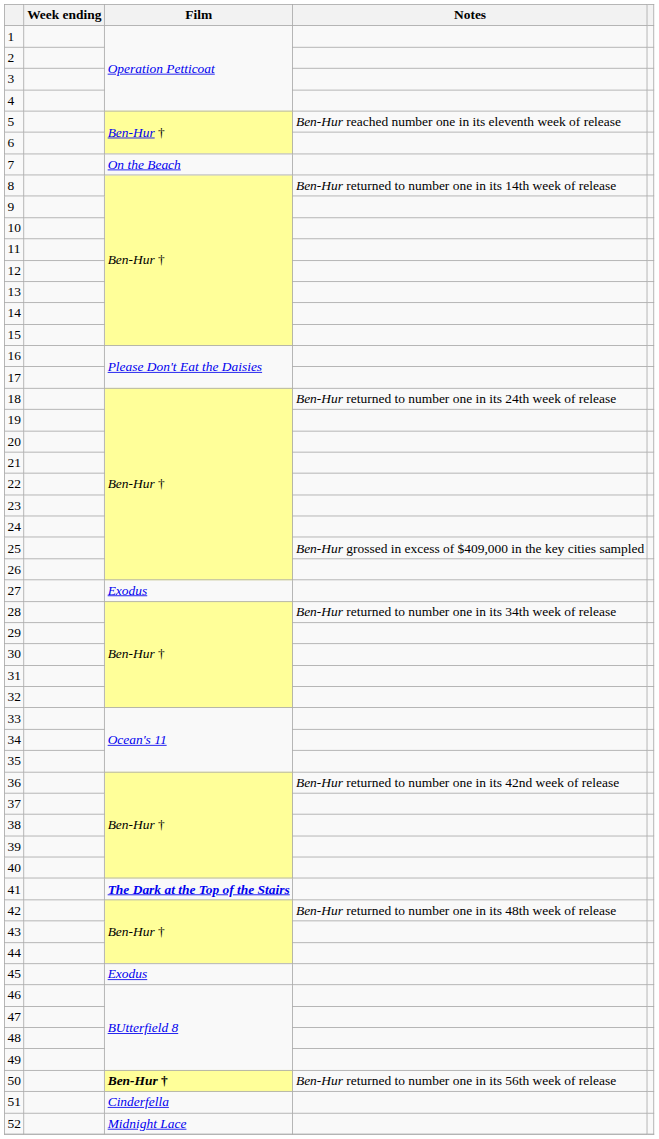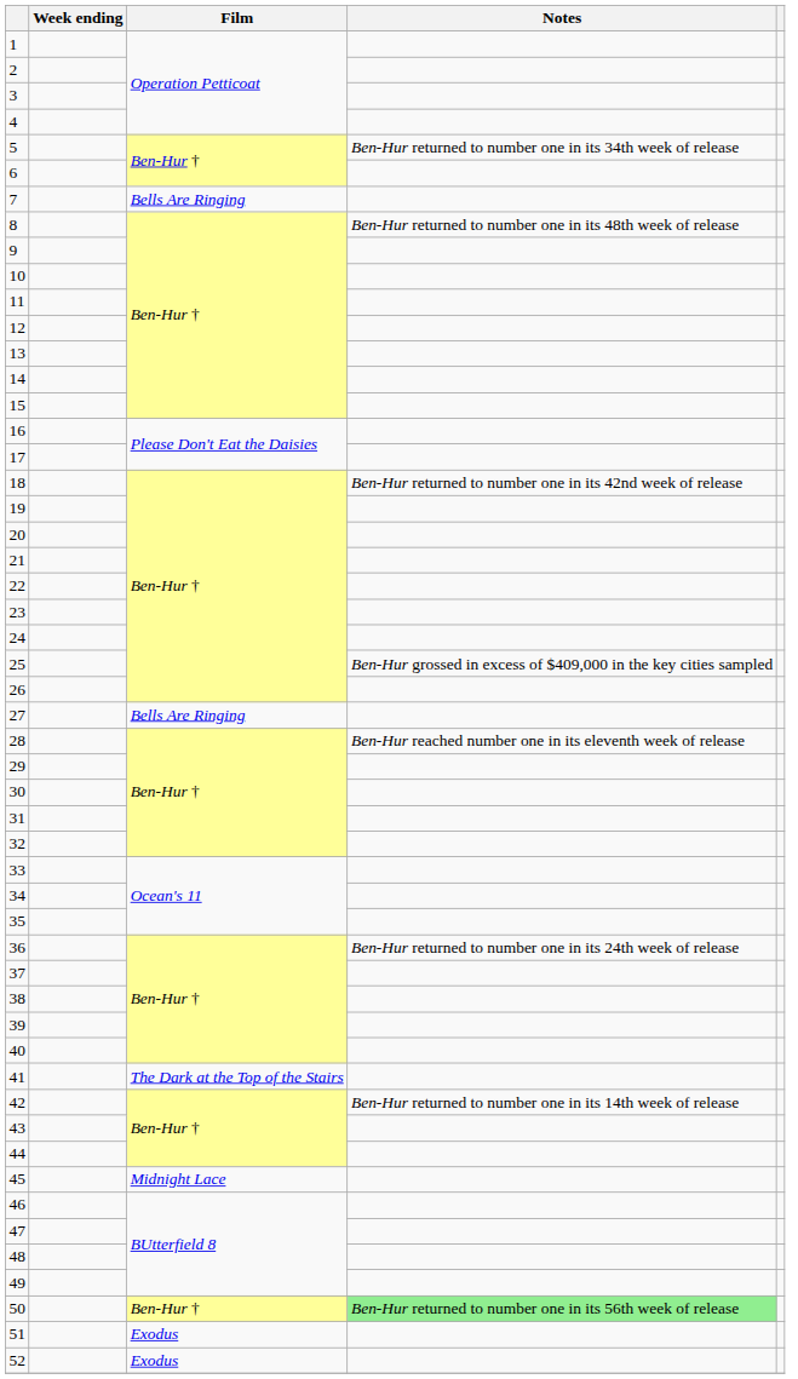 <table class="wikitable sortable">
 <tr>
 <th></th>
 <th>Week ending</th>
 <th>Film</th>
 <th>Notes</th>
 <th class="unsortable"></th>
 </tr>
 <tr>
 <td>1</td>
 <td></td>
 <td rowspan="4"><em><a href='#'>Operation Petticoat</a></em></td>
 <td></td>
 <td></td>
 </tr>
 <tr>
 <td>2</td>
 <td></td>
 <td></td>
 <td></td>
 </tr>
 <tr>
 <td>3</td>
 <td></td>
 <td></td>
 <td></td>
 </tr>
 <tr>
 <td>4</td>
 <td></td>
 <td></td>
 <td></td>
 </tr>
 <tr>
 <td>5</td>
 <td></td>
 <td rowspan="2" style="background-color:#FFFF99"><em><a href='#'>Ben-Hur</a></em> †</td>
-<td><em>Ben-Hur</em> reached number one in its eleventh week of release</td>
+<td><em>Ben-Hur</em> returned to number one in its 34th week of release</td>
 <td></td>
 </tr>
 <tr>
 <td>6</td>
 <td></td>
 <td></td>
 <td></td>
 </tr>
 <tr>
 <td>7</td>
 <td></td>
-<td><em><a href='#'>On the Beach</a></em></td>
+<td><em><a href='#'>Bells Are Ringing</a></em></td>
 <td></td>
 <td></td>
 </tr>
 <tr>
 <td>8</td>
 <td></td>
 <td rowspan="8" style="background-color:#FFFF99"><em>Ben-Hur</em> †</td>
-<td><em>Ben-Hur</em> returned to number one in its 14th week of release</td>
+<td><em>Ben-Hur</em> returned to number one in its 48th week of release</td>
 <td></td>
 </tr>
 <tr>
 <td>9</td>
 <td></td>
 <td></td>
 <td></td>
 </tr>
 <tr>
 <td>10</td>
 <td></td>
 <td></td>
 <td></td>
 </tr>
 <tr>
 <td>11</td>
 <td></td>
 <td></td>
 <td></td>
 </tr>
 <tr>
 <td>12</td>
 <td></td>
 <td></td>
 <td></td>
 </tr>
 <tr>
 <td>13</td>
 <td></td>
 <td></td>
 <td></td>
 </tr>
 <tr>
 <td>14</td>
 <td></td>
 <td></td>
 <td></td>
 </tr>
 <tr>
 <td>15</td>
 <td></td>
 <td></td>
 <td></td>
 </tr>
 <tr>
 <td>16</td>
 <td></td>
 <td rowspan="2"><em><a href='#'>Please Don't Eat the Daisies</a></em></td>
 <td></td>
 <td></td>
 </tr>
 <tr>
 <td>17</td>
 <td></td>
 <td></td>
 <td></td>
 </tr>
 <tr>
 <td>18</td>
 <td></td>
 <td rowspan="9" style="background-color:#FFFF99"><em>Ben-Hur</em> †</td>
-<td><em>Ben-Hur</em> returned to number one in its 24th week of release</td>
+<td><em>Ben-Hur</em> returned to number one in its 42nd week of release</td>
 <td></td>
 </tr>
 <tr>
 <td>19</td>
 <td></td>
 <td></td>
 <td></td>
 </tr>
 <tr>
 <td>20</td>
 <td></td>
 <td></td>
 <td></td>
 </tr>
 <tr>
 <td>21</td>
 <td></td>
 <td></td>
 <td></td>
 </tr>
 <tr>
 <td>22</td>
 <td></td>
 <td></td>
 <td></td>
 </tr>
 <tr>
 <td>23</td>
 <td></td>
 <td></td>
 <td></td>
 </tr>
 <tr>
 <td>24</td>
 <td></td>
 <td></td>
 <td></td>
 </tr>
 <tr>
 <td>25</td>
 <td></td>
 <td><em>Ben-Hur</em> grossed  in excess of $409,000 in the key cities sampled</td>
 <td></td>
 </tr>
 <tr>
 <td>26</td>
 <td></td>
 <td></td>
 <td></td>
 </tr>
 <tr>
 <td>27</td>
 <td></td>
-<td><em><a href='#'>Exodus</a></em></td>
+<td><em><a href='#'>Bells Are Ringing</a></em></td>
 <td></td>
 <td></td>
 </tr>
 <tr>
 <td>28</td>
 <td></td>
 <td rowspan="5" style="background-color:#FFFF99"><em>Ben-Hur</em> †</td>
-<td><em>Ben-Hur</em> returned to number one in its 34th week of release</td>
+<td><em>Ben-Hur</em> reached number one in its eleventh week of release</td>
 <td></td>
 </tr>
 <tr>
 <td>29</td>
 <td></td>
 <td></td>
 <td></td>
 </tr>
 <tr>
 <td>30</td>
 <td></td>
 <td></td>
 <td></td>
 </tr>
 <tr>
 <td>31</td>
 <td></td>
 <td></td>
 <td></td>
 </tr>
 <tr>
 <td>32</td>
 <td></td>
 <td></td>
 <td></td>
 </tr>
 <tr>
 <td>33</td>
 <td></td>
 <td rowspan="3"><em><a href='#'>Ocean's 11</a></em></td>
 <td></td>
 <td></td>
 </tr>
 <tr>
 <td>34</td>
 <td></td>
 <td></td>
 <td></td>
 </tr>
 <tr>
 <td>35</td>
 <td></td>
 <td></td>
 <td></td>
 </tr>
 <tr>
 <td>36</td>
 <td></td>
 <td rowspan="5" style="background-color:#FFFF99"><em>Ben-Hur</em> †</td>
-<td><em>Ben-Hur</em> returned to number one in its 42nd week of release</td>
+<td><em>Ben-Hur</em> returned to number one in its 24th week of release</td>
 <td></td>
 </tr>
 <tr>
 <td>37</td>
 <td></td>
 <td></td>
 <td></td>
 </tr>
 <tr>
 <td>38</td>
 <td></td>
 <td></td>
 <td></td>
 </tr>
 <tr>
 <td>39</td>
 <td></td>
 <td></td>
 <td></td>
 </tr>
 <tr>
 <td>40</td>
 <td></td>
 <td></td>
 <td></td>
 </tr>
 <tr>
 <td>41</td>
 <td></td>
-<td><strong><em><a href='#'>The Dark at the Top of the Stairs</a></em></strong></td>
+<td><em><a href='#'>The Dark at the Top of the Stairs</a></em></td>
 <td></td>
 <td></td>
 </tr>
 <tr>
 <td>42</td>
 <td></td>
 <td rowspan="3" style="background-color:#FFFF99"><em>Ben-Hur</em> †</td>
-<td><em>Ben-Hur</em> returned to number one in its 48th week of release</td>
+<td><em>Ben-Hur</em> returned to number one in its 14th week of release</td>
 <td></td>
 </tr>
 <tr>
 <td>43</td>
 <td></td>
 <td></td>
 <td></td>
 </tr>
 <tr>
 <td>44</td>
 <td></td>
 <td></td>
 <td></td>
 </tr>
 <tr>
 <td>45</td>
 <td></td>
-<td><em><a href='#'>Exodus</a></em></td>
+<td><em><a href='#'>Midnight Lace</a></em></td>
 <td></td>
 <td></td>
 </tr>
 <tr>
 <td>46</td>
 <td></td>
 <td rowspan="4"><em><a href='#'>BUtterfield 8</a></em></td>
 <td></td>
 <td></td>
 </tr>
 <tr>
 <td>47</td>
 <td></td>
 <td></td>
 <td></td>
 </tr>
 <tr>
 <td>48</td>
 <td></td>
 <td></td>
 <td></td>
 </tr>
 <tr>
 <td>49</td>
 <td></td>
 <td></td>
 <td></td>
 </tr>
 <tr>
 <td>50</td>
 <td></td>
-<td style="background-color:#FFFF99"><strong><em>Ben-Hur</em> †</strong></td>
-<td><em>Ben-Hur</em> returned to number one in its 56th week of release</td>
+<td style="background-color:#FFFF99"><em>Ben-Hur</em> †</td>
+<td style="background: lightgreen;"><em>Ben-Hur</em> returned to number one in its 56th week of release</td>
 <td></td>
 </tr>
 <tr>
 <td>51</td>
 <td></td>
-<td><em><a href='#'>Cinderfella</a></em></td>
+<td><em><a href='#'>Exodus</a></em></td>
 <td></td>
 <td></td>
 </tr>
 <tr>
 <td>52</td>
 <td></td>
-<td><em><a href='#'>Midnight Lace</a></em></td>
+<td><em><a href='#'>Exodus</a></em></td>
 <td></td>
 <td></td>
 </tr>
 <tr>
 </tr>
 </table>
